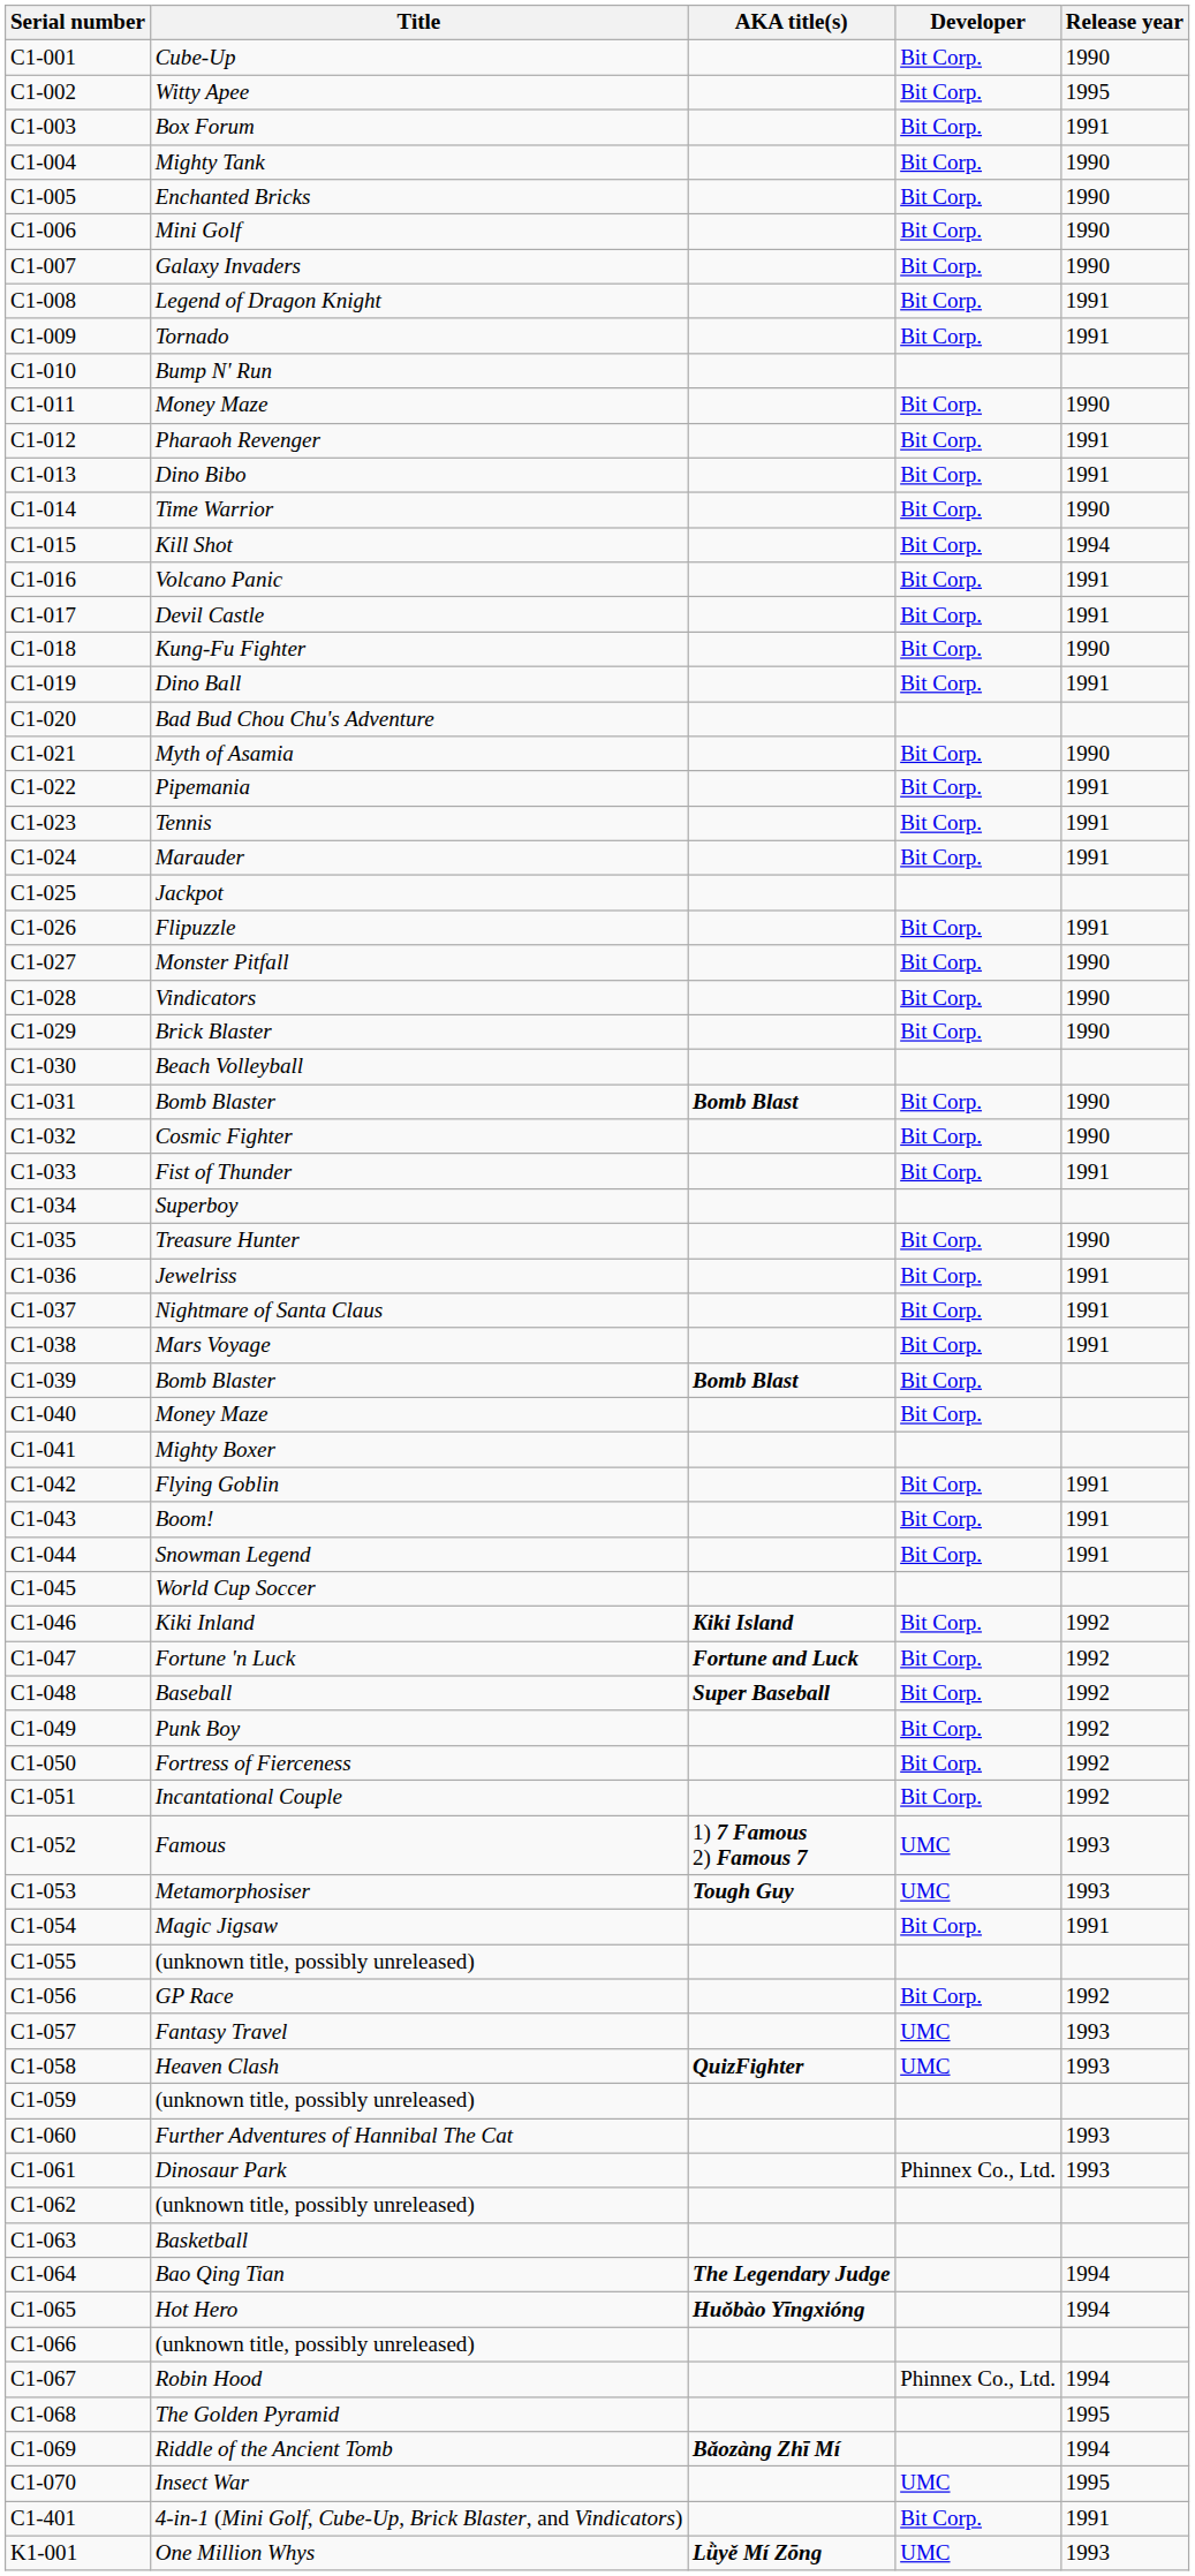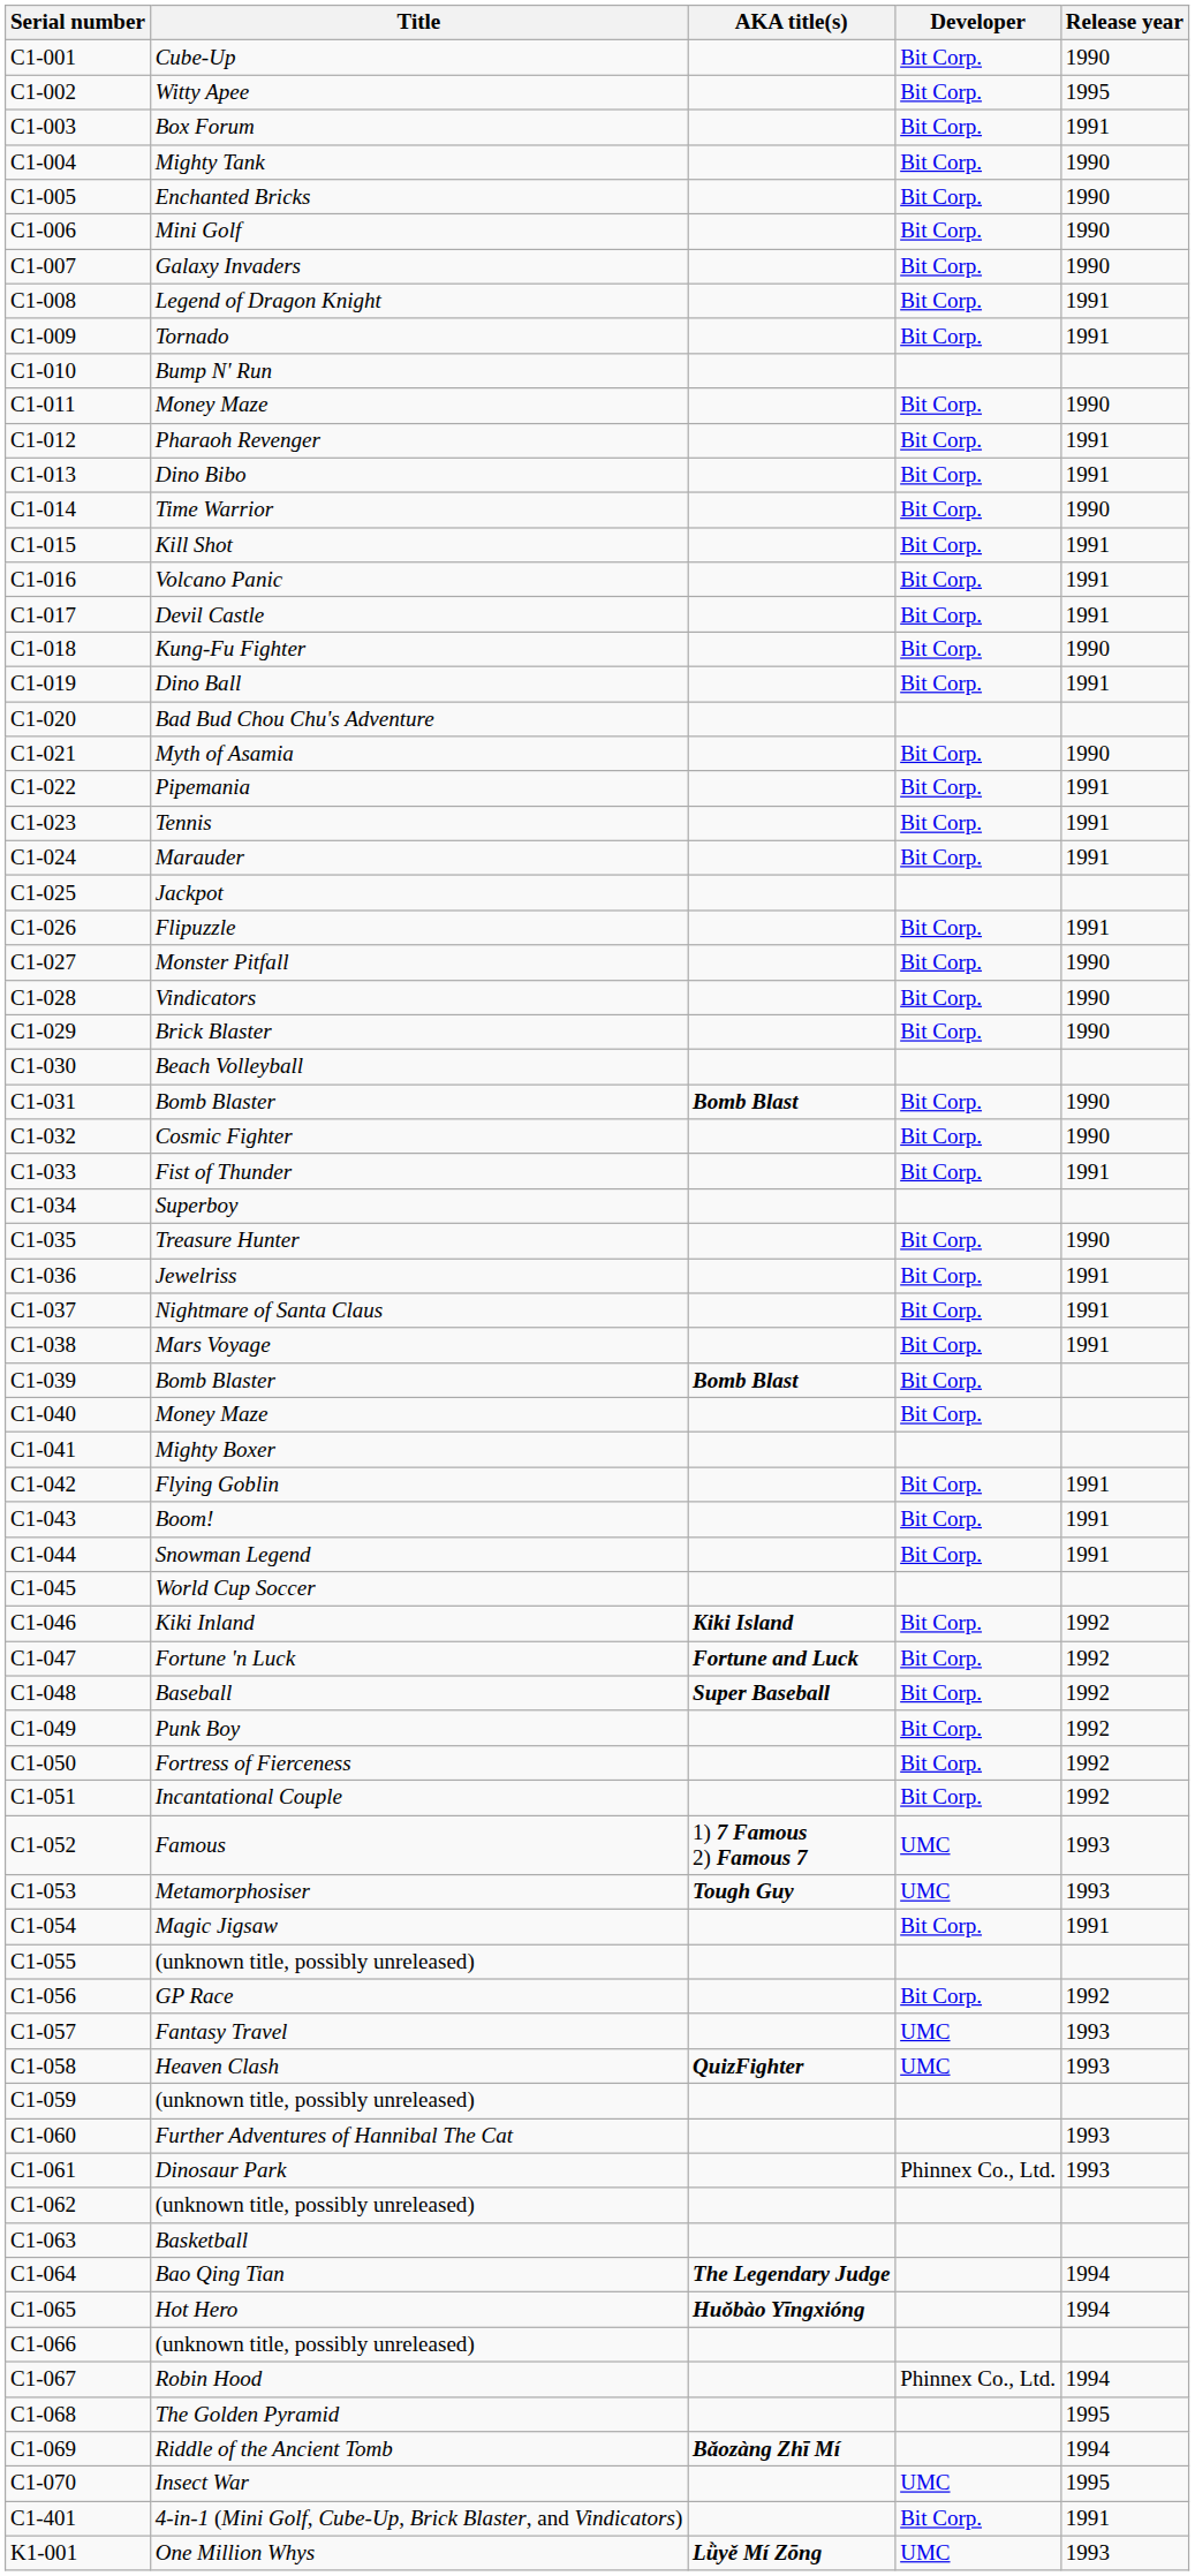 <table class="wikitable sortable" border="1">
 <tr>
 <th scope="col">Serial number</th>
 <th scope="col">Title</th>
 <th scope="col">AKA title(s)</th>
 <th scope="col">Developer</th>
 <th scope="col">Release year</th>
 </tr>
 <tr>
 <td>C1-001</td>
 <td><em>Cube-Up</em></td>
 <td></td>
 <td><a href='#'>Bit Corp.</a></td>
 <td>1990</td>
 </tr>
 <tr>
 <td>C1-002</td>
 <td><em>Witty Apee</em></td>
 <td></td>
 <td><a href='#'>Bit Corp.</a></td>
 <td>1995</td>
 </tr>
 <tr>
 <td>C1-003</td>
 <td><em>Box Forum</em></td>
 <td></td>
 <td><a href='#'>Bit Corp.</a></td>
 <td>1991</td>
 </tr>
 <tr>
 <td>C1-004</td>
 <td><em>Mighty Tank</em></td>
 <td></td>
 <td><a href='#'>Bit Corp.</a></td>
 <td>1990</td>
 </tr>
 <tr>
 <td>C1-005</td>
 <td><em>Enchanted Bricks</em></td>
 <td></td>
 <td><a href='#'>Bit Corp.</a></td>
 <td>1990</td>
 </tr>
 <tr>
 <td>C1-006</td>
 <td><em>Mini Golf</em></td>
 <td></td>
 <td><a href='#'>Bit Corp.</a></td>
 <td>1990</td>
 </tr>
 <tr>
 <td>C1-007</td>
 <td><em>Galaxy Invaders</em></td>
 <td></td>
 <td><a href='#'>Bit Corp.</a></td>
 <td>1990</td>
 </tr>
 <tr>
 <td>C1-008</td>
 <td><em>Legend of Dragon Knight</em></td>
 <td></td>
 <td><a href='#'>Bit Corp.</a></td>
 <td>1991</td>
 </tr>
 <tr>
 <td>C1-009</td>
 <td><em>Tornado</em></td>
 <td></td>
 <td><a href='#'>Bit Corp.</a></td>
 <td>1991</td>
 </tr>
 <tr>
 <td>C1-010</td>
 <td><em>Bump N' Run</em></td>
 <td></td>
 <td></td>
 <td></td>
 </tr>
 <tr>
 <td>C1-011</td>
 <td><em>Money Maze</em></td>
 <td></td>
 <td><a href='#'>Bit Corp.</a></td>
 <td>1990</td>
 </tr>
 <tr>
 <td>C1-012</td>
 <td><em>Pharaoh Revenger</em></td>
 <td></td>
 <td><a href='#'>Bit Corp.</a></td>
 <td>1991</td>
 </tr>
 <tr>
 <td>C1-013</td>
 <td><em>Dino Bibo</em></td>
 <td></td>
 <td><a href='#'>Bit Corp.</a></td>
 <td>1991</td>
 </tr>
 <tr>
 <td>C1-014</td>
 <td><em>Time Warrior</em></td>
 <td></td>
 <td><a href='#'>Bit Corp.</a></td>
 <td>1990</td>
 </tr>
 <tr>
 <td>C1-015</td>
 <td><em>Kill Shot</em></td>
 <td></td>
 <td><a href='#'>Bit Corp.</a></td>
-<td>1994</td>
+<td>1991</td>
 </tr>
 <tr>
 <td>C1-016</td>
 <td><em>Volcano Panic</em></td>
 <td></td>
 <td><a href='#'>Bit Corp.</a></td>
 <td>1991</td>
 </tr>
 <tr>
 <td>C1-017</td>
 <td><em>Devil Castle</em></td>
 <td></td>
 <td><a href='#'>Bit Corp.</a></td>
 <td>1991</td>
 </tr>
 <tr>
 <td>C1-018</td>
 <td><em>Kung-Fu Fighter</em></td>
 <td></td>
 <td><a href='#'>Bit Corp.</a></td>
 <td>1990</td>
 </tr>
 <tr>
 <td>C1-019</td>
 <td><em>Dino Ball</em></td>
 <td></td>
 <td><a href='#'>Bit Corp.</a></td>
 <td>1991</td>
 </tr>
 <tr>
 <td>C1-020</td>
 <td><em>Bad Bud Chou Chu's Adventure</em></td>
 <td></td>
 <td></td>
 <td></td>
 </tr>
 <tr>
 <td>C1-021</td>
 <td><em>Myth of Asamia</em></td>
 <td></td>
 <td><a href='#'>Bit Corp.</a></td>
 <td>1990</td>
 </tr>
 <tr>
 <td>C1-022</td>
 <td><em>Pipemania</em></td>
 <td></td>
 <td><a href='#'>Bit Corp.</a></td>
 <td>1991</td>
 </tr>
 <tr>
 <td>C1-023</td>
 <td><em>Tennis</em></td>
 <td></td>
 <td><a href='#'>Bit Corp.</a></td>
 <td>1991</td>
 </tr>
 <tr>
 <td>C1-024</td>
 <td><em>Marauder</em></td>
 <td></td>
 <td><a href='#'>Bit Corp.</a></td>
 <td>1991</td>
 </tr>
 <tr>
 <td>C1-025</td>
 <td><em>Jackpot</em></td>
 <td></td>
 <td></td>
 <td></td>
 </tr>
 <tr>
 <td>C1-026</td>
 <td><em>Flipuzzle</em></td>
 <td></td>
 <td><a href='#'>Bit Corp.</a></td>
 <td>1991</td>
 </tr>
 <tr>
 <td>C1-027</td>
 <td><em>Monster Pitfall</em></td>
 <td></td>
 <td><a href='#'>Bit Corp.</a></td>
 <td>1990</td>
 </tr>
 <tr>
 <td>C1-028</td>
 <td><em>Vindicators</em></td>
 <td></td>
 <td><a href='#'>Bit Corp.</a></td>
 <td>1990</td>
 </tr>
 <tr>
 <td>C1-029</td>
 <td><em>Brick Blaster</em></td>
 <td></td>
 <td><a href='#'>Bit Corp.</a></td>
 <td>1990</td>
 </tr>
 <tr>
 <td>C1-030</td>
 <td><em>Beach Volleyball</em></td>
 <td></td>
 <td></td>
 <td></td>
 </tr>
 <tr>
 <td>C1-031</td>
 <td><em>Bomb Blaster</em></td>
 <td><strong><em>Bomb Blast</em></strong></td>
 <td><a href='#'>Bit Corp.</a></td>
 <td>1990</td>
 </tr>
 <tr>
 <td>C1-032</td>
 <td><em>Cosmic Fighter</em></td>
 <td></td>
 <td><a href='#'>Bit Corp.</a></td>
 <td>1990</td>
 </tr>
 <tr>
 <td>C1-033</td>
 <td><em>Fist of Thunder</em></td>
 <td></td>
 <td><a href='#'>Bit Corp.</a></td>
 <td>1991</td>
 </tr>
 <tr>
 <td>C1-034</td>
 <td><em>Superboy</em></td>
 <td></td>
 <td></td>
 <td></td>
 </tr>
 <tr>
 <td>C1-035</td>
 <td><em>Treasure Hunter</em></td>
 <td></td>
 <td><a href='#'>Bit Corp.</a></td>
 <td>1990</td>
 </tr>
 <tr>
 <td>C1-036</td>
 <td><em>Jewelriss</em></td>
 <td></td>
 <td><a href='#'>Bit Corp.</a></td>
 <td>1991</td>
 </tr>
 <tr>
 <td>C1-037</td>
 <td><em>Nightmare of Santa Claus</em></td>
 <td></td>
 <td><a href='#'>Bit Corp.</a></td>
 <td>1991</td>
 </tr>
 <tr>
 <td>C1-038</td>
 <td><em>Mars Voyage</em></td>
 <td></td>
 <td><a href='#'>Bit Corp.</a></td>
 <td>1991</td>
 </tr>
 <tr>
 <td>C1-039</td>
 <td><em>Bomb Blaster</em></td>
 <td><strong><em>Bomb Blast</em></strong></td>
 <td><a href='#'>Bit Corp.</a></td>
 <td></td>
 </tr>
 <tr>
 <td>C1-040</td>
 <td><em>Money Maze</em></td>
 <td></td>
 <td><a href='#'>Bit Corp.</a></td>
 <td></td>
 </tr>
 <tr>
 <td>C1-041</td>
 <td><em>Mighty Boxer</em></td>
 <td></td>
 <td></td>
 <td></td>
 </tr>
 <tr>
 <td>C1-042</td>
 <td><em>Flying Goblin</em></td>
 <td></td>
 <td><a href='#'>Bit Corp.</a></td>
 <td>1991</td>
 </tr>
 <tr>
 <td>C1-043</td>
 <td><em>Boom!</em></td>
 <td></td>
 <td><a href='#'>Bit Corp.</a></td>
 <td>1991</td>
 </tr>
 <tr>
 <td>C1-044</td>
 <td><em>Snowman Legend</em></td>
 <td></td>
 <td><a href='#'>Bit Corp.</a></td>
 <td>1991</td>
 </tr>
 <tr>
 <td>C1-045</td>
 <td><em>World Cup Soccer</em></td>
 <td></td>
 <td></td>
 <td></td>
 </tr>
 <tr>
 <td>C1-046</td>
 <td><em>Kiki Inland</em></td>
 <td><strong><em>Kiki Island</em></strong></td>
 <td><a href='#'>Bit Corp.</a></td>
 <td>1992</td>
 </tr>
 <tr>
 <td>C1-047</td>
 <td><em>Fortune 'n Luck</em></td>
 <td><strong><em>Fortune and Luck</em></strong></td>
 <td><a href='#'>Bit Corp.</a></td>
 <td>1992</td>
 </tr>
 <tr>
 <td>C1-048</td>
 <td><em>Baseball</em></td>
 <td><strong><em>Super Baseball</em></strong></td>
 <td><a href='#'>Bit Corp.</a></td>
 <td>1992</td>
 </tr>
 <tr>
 <td>C1-049</td>
 <td><em>Punk Boy</em></td>
 <td></td>
 <td><a href='#'>Bit Corp.</a></td>
 <td>1992</td>
 </tr>
 <tr>
 <td>C1-050</td>
 <td><em>Fortress of Fierceness</em></td>
 <td></td>
 <td><a href='#'>Bit Corp.</a></td>
 <td>1992</td>
 </tr>
 <tr>
 <td>C1-051</td>
 <td><em>Incantational Couple</em></td>
 <td></td>
 <td><a href='#'>Bit Corp.</a></td>
 <td>1992</td>
 </tr>
 <tr>
 <td>C1-052</td>
 <td><em>Famous</em></td>
 <td>1) <strong><em>7 Famous</em></strong><br>2) <strong><em>Famous 7</em></strong></td>
 <td><a href='#'>UMC</a></td>
 <td>1993</td>
 </tr>
 <tr>
 <td>C1-053</td>
 <td><em>Metamorphosiser</em></td>
 <td><strong><em>Tough Guy</em></strong></td>
 <td><a href='#'>UMC</a></td>
 <td>1993</td>
 </tr>
 <tr>
 <td>C1-054</td>
 <td><em>Magic Jigsaw</em></td>
 <td></td>
 <td><a href='#'>Bit Corp.</a></td>
 <td>1991</td>
 </tr>
 <tr>
 <td>C1-055</td>
 <td>(unknown title, possibly unreleased)</td>
 <td></td>
 <td></td>
 <td></td>
 </tr>
 <tr>
 <td>C1-056</td>
 <td><em>GP Race</em></td>
 <td></td>
 <td><a href='#'>Bit Corp.</a></td>
 <td>1992</td>
 </tr>
 <tr>
 <td>C1-057</td>
 <td><em>Fantasy Travel</em></td>
 <td></td>
 <td><a href='#'>UMC</a></td>
 <td>1993</td>
 </tr>
 <tr>
 <td>C1-058</td>
 <td><em>Heaven Clash</em></td>
 <td><strong><em>QuizFighter</em></strong></td>
 <td><a href='#'>UMC</a></td>
 <td>1993</td>
 </tr>
 <tr>
 <td>C1-059</td>
 <td>(unknown title, possibly unreleased)</td>
 <td></td>
 <td></td>
 <td></td>
 </tr>
 <tr>
 <td>C1-060</td>
 <td><em>Further Adventures of Hannibal The Cat</em></td>
 <td></td>
 <td></td>
 <td>1993</td>
 </tr>
 <tr>
 <td>C1-061</td>
 <td><em>Dinosaur Park</em></td>
 <td></td>
 <td>Phinnex Co., Ltd.</td>
 <td>1993</td>
 </tr>
 <tr>
 <td>C1-062</td>
 <td>(unknown title, possibly unreleased)</td>
 <td></td>
 <td></td>
 <td></td>
 </tr>
 <tr>
 <td>C1-063</td>
 <td><em>Basketball</em></td>
 <td></td>
 <td></td>
 <td></td>
 </tr>
 <tr>
 <td>C1-064</td>
 <td><em>Bao Qing Tian</em></td>
 <td><strong><em>The Legendary Judge</em></strong></td>
 <td></td>
 <td>1994</td>
 </tr>
 <tr>
 <td>C1-065</td>
 <td><em>Hot Hero</em></td>
 <td><strong><em>Huǒbào Yīngxióng</em></strong></td>
 <td></td>
 <td>1994</td>
 </tr>
 <tr>
 <td>C1-066</td>
 <td>(unknown title, possibly unreleased)</td>
 <td></td>
 <td></td>
 <td></td>
 </tr>
 <tr>
 <td>C1-067</td>
 <td><em>Robin Hood</em></td>
 <td></td>
 <td>Phinnex Co., Ltd.</td>
 <td>1994</td>
 </tr>
 <tr>
 <td>C1-068</td>
 <td><em>The Golden Pyramid</em></td>
 <td></td>
 <td></td>
 <td>1995</td>
 </tr>
 <tr>
 <td>C1-069</td>
 <td><em>Riddle of the Ancient Tomb</em></td>
 <td><strong><em>Bǎozàng Zhī Mí</em></strong></td>
 <td></td>
 <td>1994</td>
 </tr>
 <tr>
 <td>C1-070</td>
 <td><em>Insect War</em></td>
 <td></td>
 <td><a href='#'>UMC</a></td>
 <td>1995</td>
 </tr>
 <tr>
 <td>C1-401</td>
 <td><em>4-in-1</em> (<em>Mini Golf</em>, <em>Cube-Up</em>, <em>Brick Blaster</em>, and <em>Vindicators</em>)</td>
 <td></td>
 <td><a href='#'>Bit Corp.</a></td>
 <td>1991</td>
 </tr>
 <tr>
 <td>K1-001</td>
 <td><em>One Million Whys</em></td>
 <td><strong><em>Lǜyě Mí Zōng</em></strong></td>
 <td><a href='#'>UMC</a></td>
 <td>1993</td>
 </tr>
 </table>
